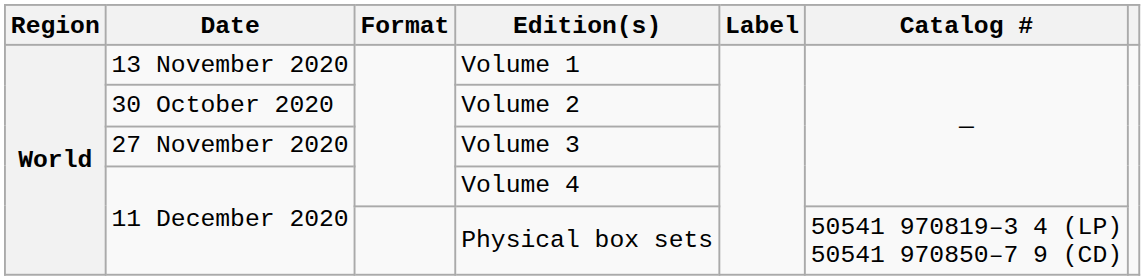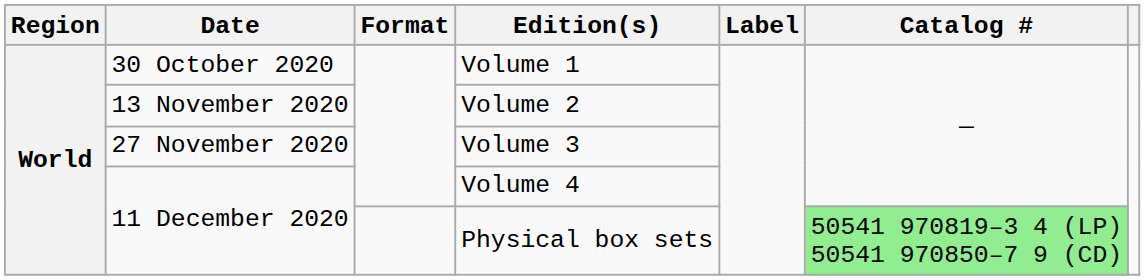 <table class="wikitable plainrowheaders">
 <tr>
 <th scope="col">Region</th>
 <th scope="col">Date</th>
 <th scope="col">Format</th>
 <th scope="col">Edition(s)</th>
 <th scope="col">Label</th>
 <th scope="col">Catalog #</th>
 <th scope="col"></th>
 </tr>
 <tr>
 <th scope="row" rowspan="5">World</th>
-<td>13 November 2020</td>
+<td>30 October 2020</td>
 <td rowspan="4"></td>
 <td>Volume 1</td>
 <td rowspan="5"></td>
 <td rowspan="4" style="text-align:center;">—</td>
 <td rowspan="5" style="text-align:center;"></td>
 </tr>
 <tr>
-<td>30 October 2020</td>
+<td>13 November 2020</td>
 <td>Volume 2</td>
 </tr>
 <tr>
 <td>27 November 2020</td>
 <td>Volume 3</td>
 </tr>
 <tr>
 <td rowspan="2">11 December 2020</td>
 <td>Volume 4</td>
 </tr>
 <tr>
 <td></td>
 <td>Physical box sets</td>
-<td style="text-align:center;">50541 970819–3 4 (LP)<br>50541 970850–7 9 (CD)</td>
+<td style="background: lightgreen; text-align:center;">50541 970819–3 4 (LP)<br>50541 970850–7 9 (CD)</td>
 </tr>
 </table>
